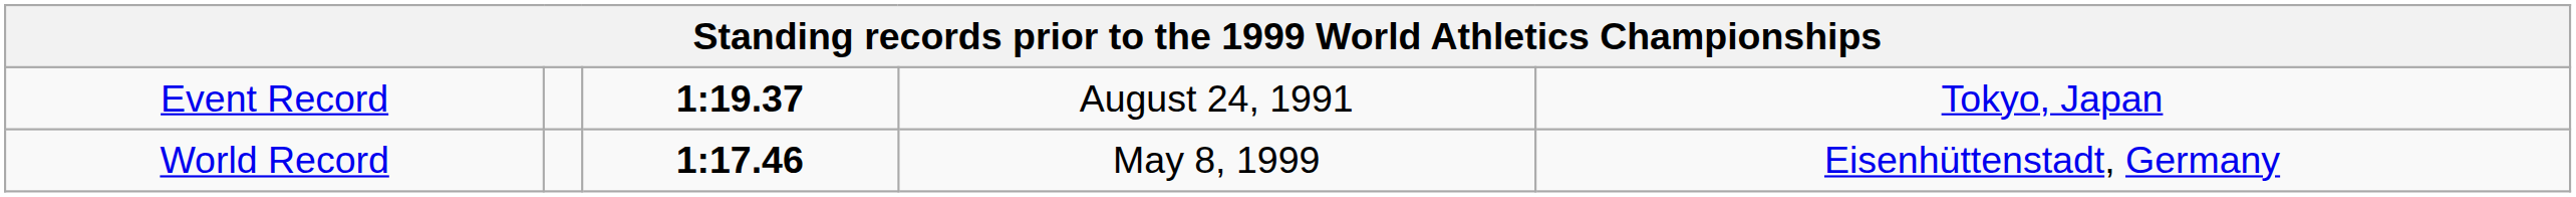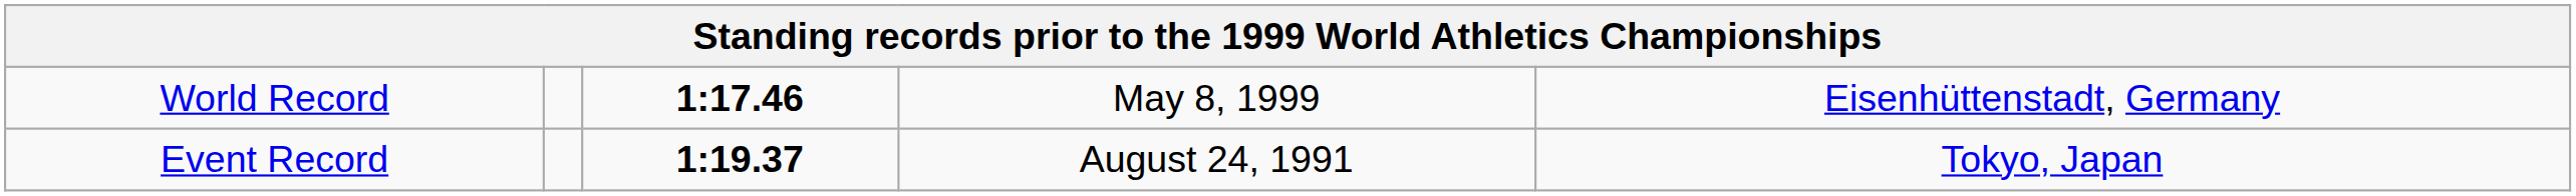 <table class="wikitable" style=" text-align:center; font-size:110%;" width="95%">
 <tr>
 <th colspan="5">Standing records prior to the 1999 World Athletics Championships</th>
+</tr>
+<tr>
+<td><a href='#'>World Record</a></td>
+<td></td>
+<td><strong>1:17.46</strong></td>
+<td>May 8, 1999</td>
+<td> <a href='#'>Eisenhüttenstadt</a>, <a href='#'>Germany</a></td>
 </tr>
 <tr>
 <td><a href='#'>Event Record</a></td>
 <td></td>
 <td><strong>1:19.37</strong></td>
 <td>August 24, 1991</td>
 <td> <a href='#'>Tokyo, Japan</a></td>
 </tr>
-<tr>
-<td><a href='#'>World Record</a></td>
-<td></td>
-<td><strong>1:17.46</strong></td>
-<td>May 8, 1999</td>
-<td> <a href='#'>Eisenhüttenstadt</a>, <a href='#'>Germany</a></td>
-</tr>
 </table>
